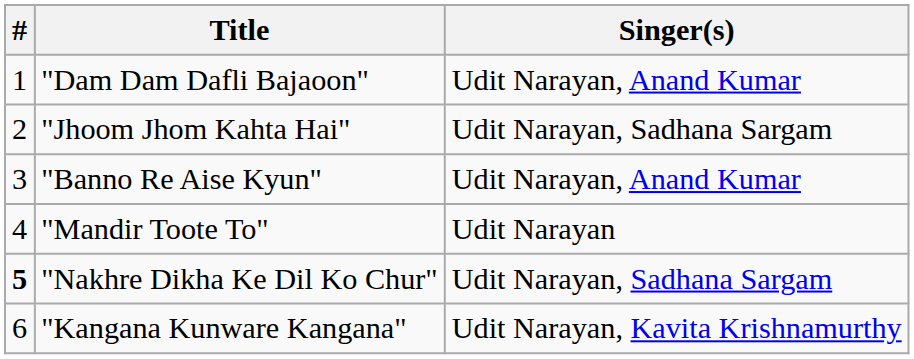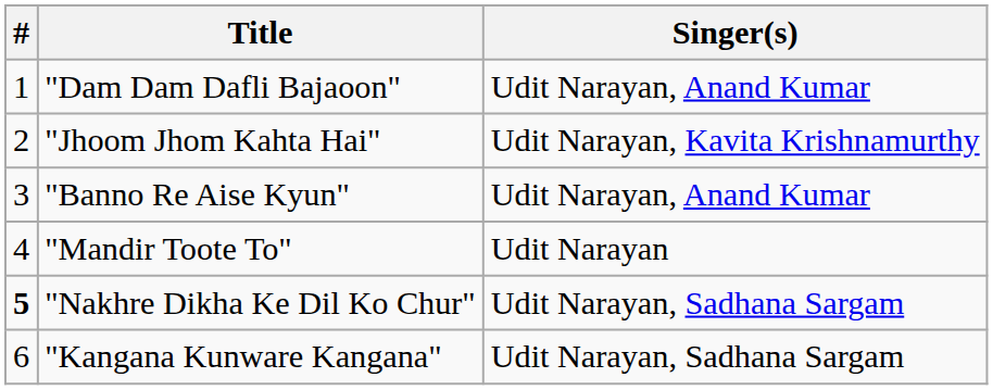 <table class="wikitable" style="font-size:95%;">
 <tr>
 <th>#</th>
 <th>Title</th>
 <th>Singer(s)</th>
 </tr>
 <tr>
 <td>1</td>
 <td>"Dam Dam Dafli Bajaoon"</td>
 <td>Udit Narayan, <a href='#'>Anand Kumar</a></td>
 </tr>
 <tr>
 <td>2</td>
 <td>"Jhoom Jhom Kahta Hai"</td>
-<td>Udit Narayan, Sadhana Sargam</td>
+<td>Udit Narayan, <a href='#'>Kavita Krishnamurthy</a></td>
 </tr>
 <tr>
 <td>3</td>
 <td>"Banno Re Aise Kyun"</td>
 <td>Udit Narayan, <a href='#'>Anand Kumar</a></td>
 </tr>
 <tr>
 <td>4</td>
 <td>"Mandir Toote To"</td>
 <td>Udit Narayan</td>
 </tr>
 <tr>
 <td><strong>5</strong></td>
 <td>"Nakhre Dikha Ke Dil Ko Chur"</td>
 <td>Udit Narayan, <a href='#'>Sadhana Sargam</a></td>
 </tr>
 <tr>
 <td>6</td>
 <td>"Kangana Kunware Kangana"</td>
-<td>Udit Narayan, <a href='#'>Kavita Krishnamurthy</a></td>
+<td>Udit Narayan, Sadhana Sargam</td>
 </tr>
 </table>
